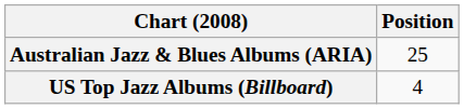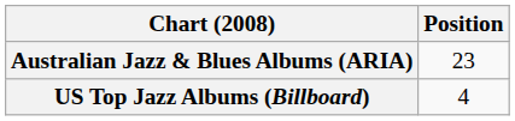 <table class="wikitable sortable plainrowheaders" style="text-align:center">
 <tr>
 <th scope="col">Chart (2008)</th>
 <th scope="col">Position</th>
 </tr>
 <tr>
 <th scope="row">Australian Jazz & Blues Albums (ARIA)</th>
-<td>25</td>
+<td>23</td>
 </tr>
 <tr>
 <th scope="row">US Top Jazz Albums (<em>Billboard</em>)</th>
 <td>4</td>
 </tr>
 </table>
